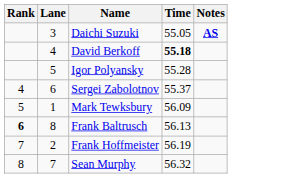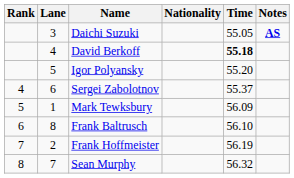 <table class="wikitable sortable" style="text-align:center">
 <tr>
 <th>Rank</th>
 <th>Lane</th>
 <th>Name</th>
+<th>Nationality</th>
 <th>Time</th>
 <th>Notes</th>
 </tr>
 <tr>
 <td></td>
 <td>3</td>
 <td align=left><a href='#'>Daichi Suzuki</a></td>
+<td align=left></td>
 <td>55.05</td>
 <td><strong><a href='#'>AS</a></strong></td>
 </tr>
 <tr>
 <td></td>
 <td>4</td>
 <td align=left><a href='#'>David Berkoff</a></td>
+<td align=left></td>
 <td><strong>55.18</strong></td>
 <td></td>
 </tr>
 <tr>
 <td></td>
 <td>5</td>
 <td align=left><a href='#'>Igor Polyansky</a></td>
-<td>55.28</td>
+<td align=left></td>
+<td>55.20</td>
 <td></td>
 </tr>
 <tr>
 <td>4</td>
 <td>6</td>
 <td align=left><a href='#'>Sergei Zabolotnov</a></td>
+<td align=left></td>
 <td>55.37</td>
 <td></td>
 </tr>
 <tr>
 <td>5</td>
 <td>1</td>
 <td align=left><a href='#'>Mark Tewksbury</a></td>
+<td align=left></td>
 <td>56.09</td>
 <td></td>
 </tr>
 <tr>
-<td><strong>6</strong></td>
+<td>6</td>
 <td>8</td>
 <td align=left><a href='#'>Frank Baltrusch</a></td>
-<td>56.13</td>
+<td align=left></td>
+<td>56.10</td>
 <td></td>
 </tr>
 <tr>
 <td>7</td>
 <td>2</td>
 <td align=left><a href='#'>Frank Hoffmeister</a></td>
+<td align=left></td>
 <td>56.19</td>
 <td></td>
 </tr>
 <tr>
 <td>8</td>
 <td>7</td>
 <td align=left><a href='#'>Sean Murphy</a></td>
+<td align=left></td>
 <td>56.32</td>
 <td></td>
 </tr>
 </table>
